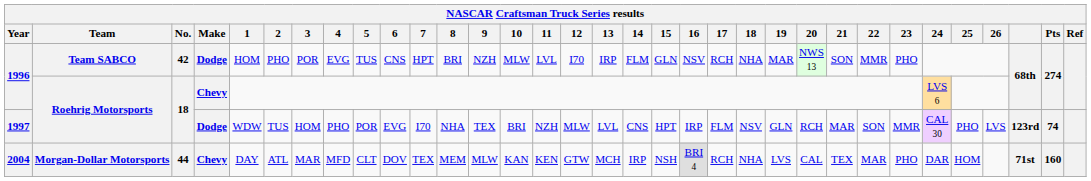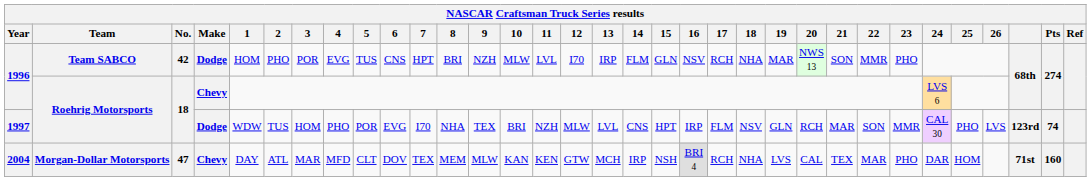 <table class="wikitable" style="text-align:center; font-size:75%">
 <tr>
 <th colspan=45><a href='#'>NASCAR</a> <a href='#'>Craftsman Truck Series</a> results</th>
 </tr>
 <tr>
 <th>Year</th>
 <th>Team</th>
 <th>No.</th>
 <th>Make</th>
 <th>1</th>
 <th>2</th>
 <th>3</th>
 <th>4</th>
 <th>5</th>
 <th>6</th>
 <th>7</th>
 <th>8</th>
 <th>9</th>
 <th>10</th>
 <th>11</th>
 <th>12</th>
 <th>13</th>
 <th>14</th>
 <th>15</th>
 <th>16</th>
 <th>17</th>
 <th>18</th>
 <th>19</th>
 <th>20</th>
 <th>21</th>
 <th>22</th>
 <th>23</th>
 <th>24</th>
 <th>25</th>
 <th>26</th>
 <th></th>
 <th>Pts</th>
 <th>Ref</th>
 </tr>
 <tr>
 <th rowspan=2><a href='#'>1996</a></th>
 <th><a href='#'>Team SABCO</a></th>
 <th>42</th>
 <th><a href='#'>Dodge</a></th>
 <td><a href='#'>HOM</a></td>
 <td><a href='#'>PHO</a></td>
 <td><a href='#'>POR</a></td>
 <td><a href='#'>EVG</a></td>
 <td><a href='#'>TUS</a></td>
 <td><a href='#'>CNS</a></td>
 <td><a href='#'>HPT</a></td>
 <td><a href='#'>BRI</a></td>
 <td><a href='#'>NZH</a></td>
 <td><a href='#'>MLW</a></td>
 <td><a href='#'>LVL</a></td>
 <td><a href='#'>I70</a></td>
 <td><a href='#'>IRP</a></td>
 <td><a href='#'>FLM</a></td>
 <td><a href='#'>GLN</a></td>
 <td><a href='#'>NSV</a></td>
 <td><a href='#'>RCH</a></td>
 <td><a href='#'>NHA</a></td>
 <td><a href='#'>MAR</a></td>
 <td style="background:#DFFFDF;"><a href='#'>NWS</a><br><small>13</small></td>
 <td><a href='#'>SON</a></td>
 <td><a href='#'>MMR</a></td>
 <td><a href='#'>PHO</a></td>
 <td colspan=3></td>
 <th rowspan=2>68th</th>
 <th rowspan=2>274</th>
 <th rowspan=2></th>
 </tr>
 <tr>
 <th rowspan=2><a href='#'>Roehrig Motorsports</a></th>
 <th rowspan=2>18</th>
 <th><a href='#'>Chevy</a></th>
 <td colspan=23></td>
 <td style="background:#FFDF9F;"><a href='#'>LVS</a><br><small>6</small></td>
 <td colspan=2></td>
 </tr>
 <tr>
 <th><a href='#'>1997</a></th>
 <th><a href='#'>Dodge</a></th>
 <td><a href='#'>WDW</a></td>
 <td><a href='#'>TUS</a></td>
 <td><a href='#'>HOM</a></td>
 <td><a href='#'>PHO</a></td>
 <td><a href='#'>POR</a></td>
 <td><a href='#'>EVG</a></td>
 <td><a href='#'>I70</a></td>
 <td><a href='#'>NHA</a></td>
 <td><a href='#'>TEX</a></td>
 <td><a href='#'>BRI</a></td>
 <td><a href='#'>NZH</a></td>
 <td><a href='#'>MLW</a></td>
 <td><a href='#'>LVL</a></td>
 <td><a href='#'>CNS</a></td>
 <td><a href='#'>HPT</a></td>
 <td><a href='#'>IRP</a></td>
 <td><a href='#'>FLM</a></td>
 <td><a href='#'>NSV</a></td>
 <td><a href='#'>GLN</a></td>
 <td><a href='#'>RCH</a></td>
 <td><a href='#'>MAR</a></td>
 <td><a href='#'>SON</a></td>
 <td><a href='#'>MMR</a></td>
 <td style="background:#EFCFFF;"><a href='#'>CAL</a><br><small>30</small></td>
 <td><a href='#'>PHO</a></td>
 <td><a href='#'>LVS</a></td>
 <th>123rd</th>
 <th>74</th>
 <th></th>
 </tr>
 <tr>
 <th><a href='#'>2004</a></th>
 <th><a href='#'>Morgan-Dollar Motorsports</a></th>
-<th>44</th>
+<th>47</th>
 <th><a href='#'>Chevy</a></th>
 <td><a href='#'>DAY</a></td>
 <td><a href='#'>ATL</a></td>
 <td><a href='#'>MAR</a></td>
 <td><a href='#'>MFD</a></td>
 <td><a href='#'>CLT</a></td>
 <td><a href='#'>DOV</a></td>
 <td><a href='#'>TEX</a></td>
 <td><a href='#'>MEM</a></td>
 <td><a href='#'>MLW</a></td>
 <td><a href='#'>KAN</a></td>
 <td><a href='#'>KEN</a></td>
 <td><a href='#'>GTW</a></td>
 <td><a href='#'>MCH</a></td>
 <td><a href='#'>IRP</a></td>
 <td><a href='#'>NSH</a></td>
 <td style="background:#DFDFDF;"><a href='#'>BRI</a><br><small>4</small></td>
 <td><a href='#'>RCH</a></td>
 <td><a href='#'>NHA</a></td>
 <td><a href='#'>LVS</a></td>
 <td><a href='#'>CAL</a></td>
 <td><a href='#'>TEX</a></td>
 <td><a href='#'>MAR</a></td>
 <td><a href='#'>PHO</a></td>
 <td><a href='#'>DAR</a></td>
 <td><a href='#'>HOM</a></td>
 <td></td>
 <th>71st</th>
 <th>160</th>
 <th></th>
 </tr>
 </table>
